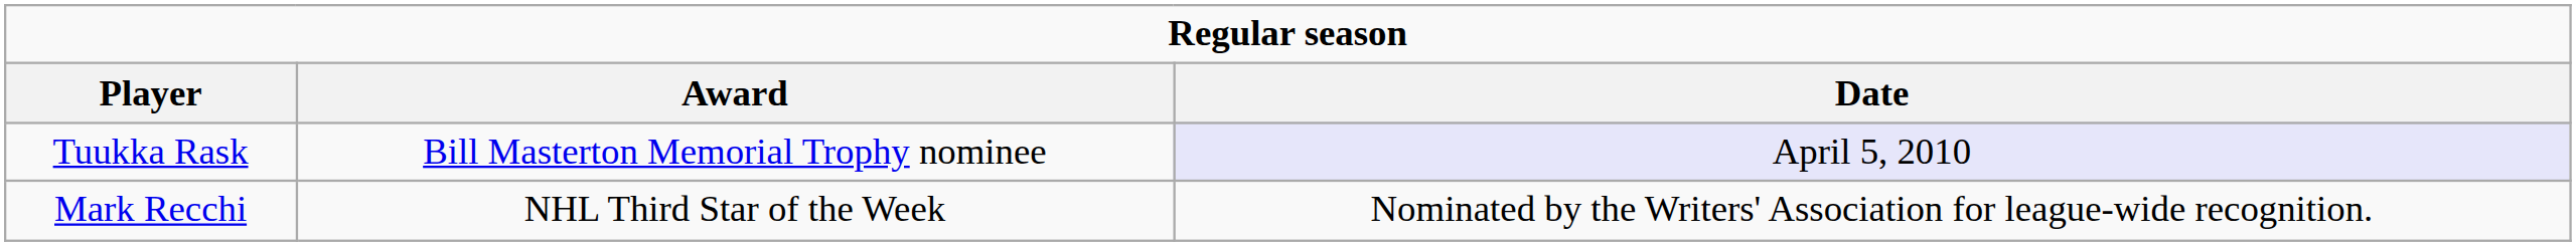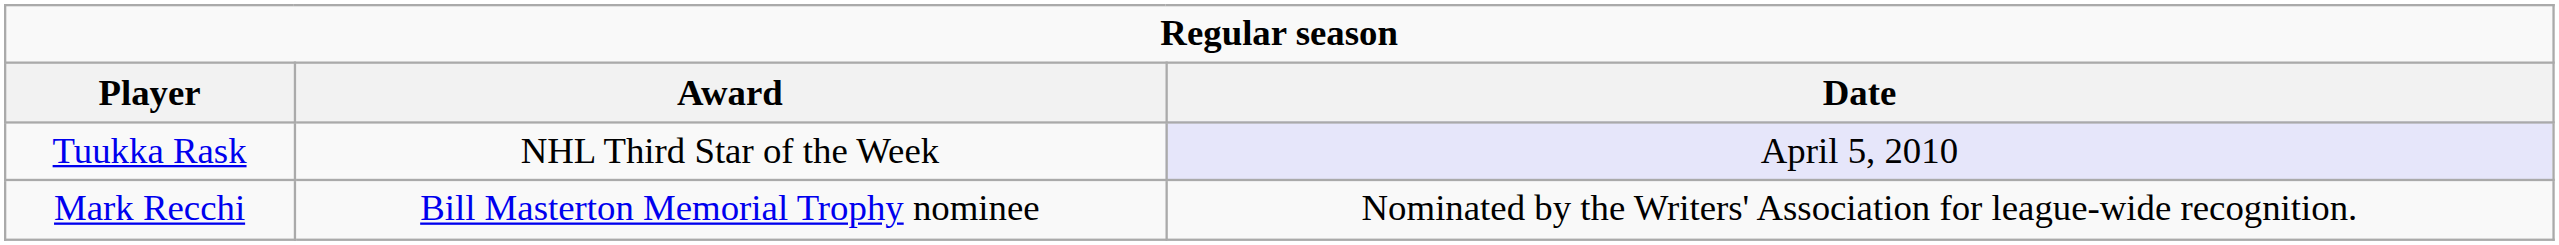 <table class="wikitable" style="width:70%;">
 <tr>
 <td colspan="10" style="text-align:center;"><strong>Regular season</strong></td>
 </tr>
 <tr>
 <th>Player</th>
 <th>Award</th>
 <th>Date</th>
 </tr>
 <tr style="text-align:center;">
 <td><a href='#'>Tuukka Rask</a></td>
-<td><a href='#'>Bill Masterton Memorial Trophy</a> nominee</td>
+<td>NHL Third Star of the Week</td>
 <td style="background: lavender;">April 5, 2010</td>
 </tr>
 <tr style="text-align:center;">
 <td><a href='#'>Mark Recchi</a></td>
-<td>NHL Third Star of the Week</td>
+<td><a href='#'>Bill Masterton Memorial Trophy</a> nominee</td>
 <td>Nominated by the Writers' Association for league-wide recognition.</td>
 </tr>
 </table>
